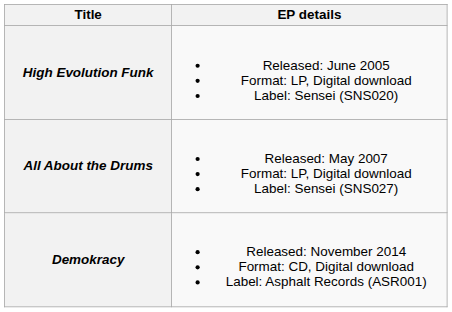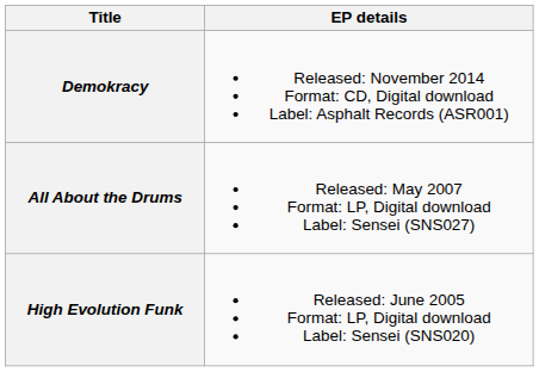 <table class="wikitable plainrowheaders" style="text-align:center;" border="1">
 <tr>
 <th scope="col" rowspan="1" style="width:12em;">Title</th>
 <th scope="col" rowspan="1" style="width:20em;">EP details</th>
 </tr>
 <tr>
-<th scope="row"><em>High Evolution Funk</em></th>
-<td><br><ul><li>Released: June 2005</li><li>Format: LP, Digital download</li><li>Label: Sensei (SNS020)</li></ul></td>
+<th scope="row"><em>Demokracy</em></th>
+<td><br><ul><li>Released: November 2014</li><li>Format: CD, Digital download</li><li>Label: Asphalt Records (ASR001)</li></ul></td>
 </tr>
 <tr>
 <th scope="row"><em>All About the Drums</em></th>
 <td><br><ul><li>Released: May 2007</li><li>Format: LP, Digital download</li><li>Label: Sensei (SNS027)</li></ul></td>
 </tr>
 <tr>
-<th scope="row"><em>Demokracy</em></th>
-<td><br><ul><li>Released: November 2014</li><li>Format: CD, Digital download</li><li>Label: Asphalt Records (ASR001)</li></ul></td>
+<th scope="row"><em>High Evolution Funk</em></th>
+<td><br><ul><li>Released: June 2005</li><li>Format: LP, Digital download</li><li>Label: Sensei (SNS020)</li></ul></td>
 </tr>
 </table>
